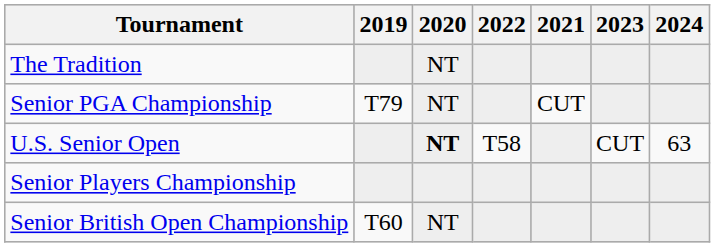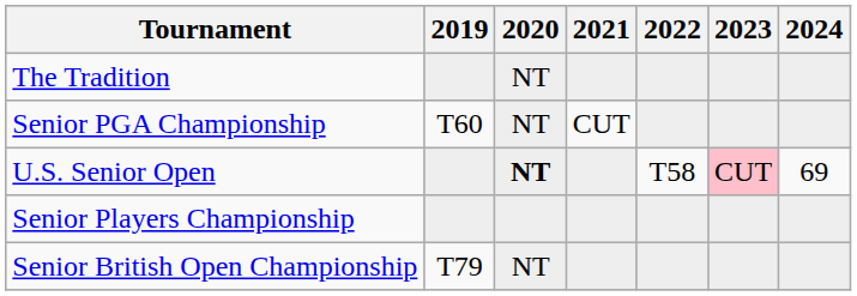 <table class="wikitable" style="font-size:95%;text-align:center;">
 <tr>
 <th>Tournament</th>
 <th>2019</th>
 <th>2020</th>
+<th>2021</th>
 <th>2022</th>
-<th>2021</th>
 <th>2023</th>
 <th>2024</th>
 </tr>
 <tr>
 <td align=left><a href='#'>The Tradition</a></td>
 <td style="background:#eeeeee;"></td>
 <td style="background:#eeeeee;">NT</td>
 <td style="background:#eeeeee;"></td>
 <td style="background:#eeeeee;"></td>
 <td style="background:#eeeeee;"></td>
 <td style="background:#eeeeee;"></td>
 </tr>
 <tr>
 <td align=left><a href='#'>Senior PGA Championship</a></td>
-<td>T79</td>
+<td>T60</td>
 <td style="background:#eeeeee;">NT</td>
+<td>CUT</td>
 <td style="background:#eeeeee;"></td>
-<td>CUT</td>
 <td style="background:#eeeeee;"></td>
 <td style="background:#eeeeee;"></td>
 </tr>
 <tr>
 <td align=left><a href='#'>U.S. Senior Open</a></td>
 <td style="background:#eeeeee;"></td>
 <td style="background:#eeeeee;"><strong>NT</strong></td>
+<td style="background:#eeeeee;"></td>
 <td>T58</td>
-<td style="background:#eeeeee;"></td>
-<td>CUT</td>
-<td>63</td>
+<td style="background: pink;">CUT</td>
+<td>69</td>
 </tr>
 <tr>
 <td align=left><a href='#'>Senior Players Championship</a></td>
 <td style="background:#eeeeee;"></td>
 <td style="background:#eeeeee;"></td>
 <td style="background:#eeeeee;"></td>
 <td style="background:#eeeeee;"></td>
 <td style="background:#eeeeee;"></td>
 <td style="background:#eeeeee;"></td>
 </tr>
 <tr>
 <td align=left><a href='#'>Senior British Open Championship</a></td>
-<td>T60</td>
+<td>T79</td>
 <td style="background:#eeeeee;">NT</td>
 <td style="background:#eeeeee;"></td>
 <td style="background:#eeeeee;"></td>
 <td style="background:#eeeeee;"></td>
 <td style="background:#eeeeee;"></td>
 </tr>
 </table>
